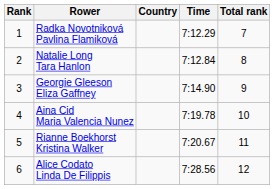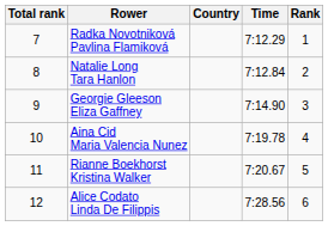 <table class="wikitable" style="text-align:center">
 <tr>
-<th>Rank</th>
+<th>Total rank</th>
 <th>Rower</th>
 <th>Country</th>
 <th>Time</th>
-<th>Total rank</th>
+<th>Rank</th>
 </tr>
 <tr>
-<td>1</td>
+<td>7</td>
 <td align="left"><a href='#'>Radka Novotniková</a><br><a href='#'>Pavlina Flamiková</a></td>
 <td align="left"></td>
 <td>7:12.29</td>
-<td>7</td>
+<td>1</td>
 </tr>
 <tr>
-<td>2</td>
+<td>8</td>
 <td align="left"><a href='#'>Natalie Long</a><br><a href='#'>Tara Hanlon</a></td>
 <td align="left"></td>
 <td>7:12.84</td>
-<td>8</td>
+<td>2</td>
 </tr>
 <tr>
-<td>3</td>
+<td>9</td>
 <td align="left"><a href='#'>Georgie Gleeson</a><br><a href='#'>Eliza Gaffney</a></td>
 <td align="left"></td>
 <td>7:14.90</td>
-<td>9</td>
+<td>3</td>
 </tr>
 <tr>
-<td>4</td>
+<td>10</td>
 <td align="left"><a href='#'>Aina Cid</a><br><a href='#'>Maria Valencia Nunez</a></td>
 <td align="left"></td>
 <td>7:19.78</td>
-<td>10</td>
+<td>4</td>
 </tr>
 <tr>
-<td>5</td>
+<td>11</td>
 <td align="left"><a href='#'>Rianne Boekhorst</a><br><a href='#'>Kristina Walker</a></td>
 <td align="left"></td>
 <td>7:20.67</td>
-<td>11</td>
+<td>5</td>
 </tr>
 <tr>
-<td>6</td>
+<td>12</td>
 <td align="left"><a href='#'>Alice Codato</a><br><a href='#'>Linda De Filippis</a></td>
 <td align="left"></td>
 <td>7:28.56</td>
-<td>12</td>
+<td>6</td>
 </tr>
 </table>
